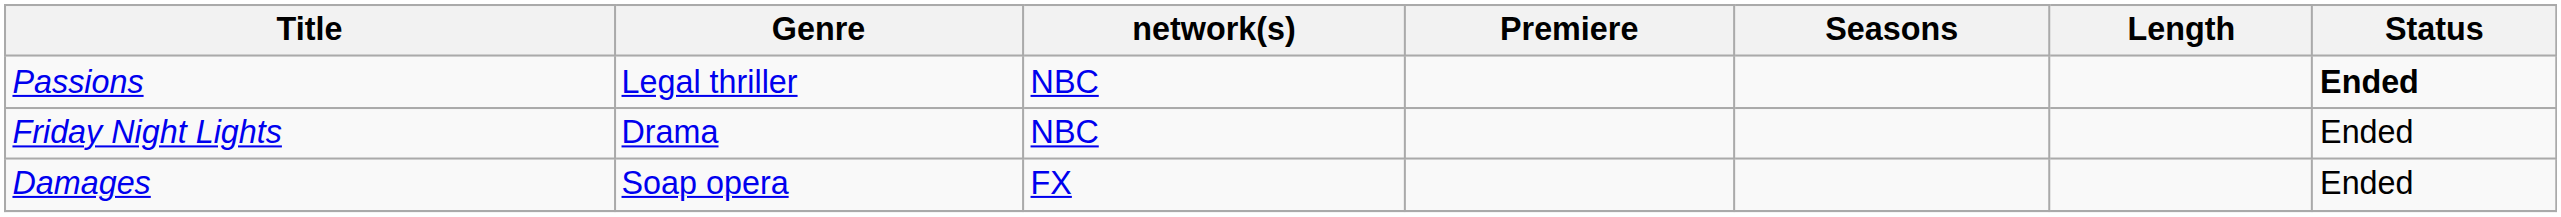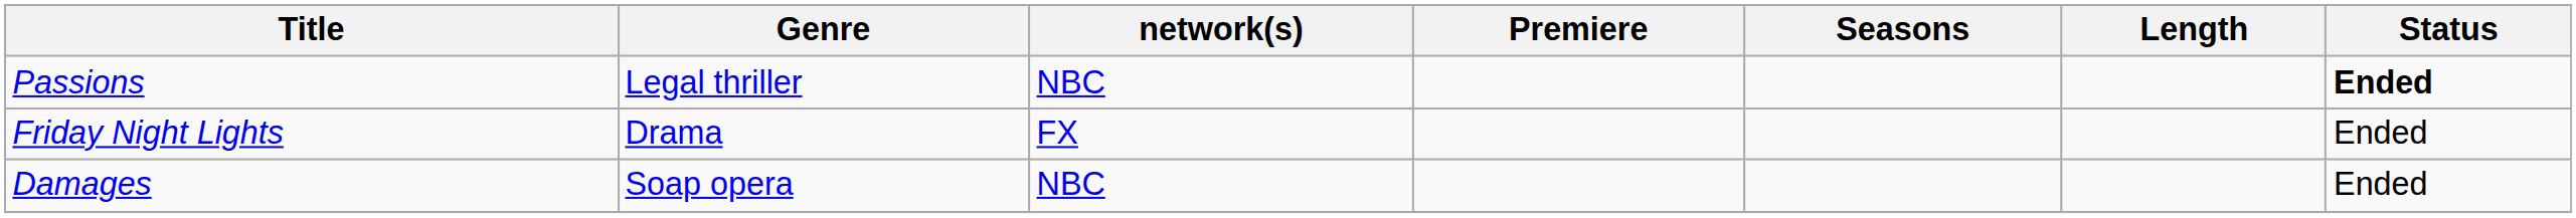 <table class="wikitable sortable" style="width:100%;">
 <tr>
 <th>Title</th>
 <th>Genre</th>
 <th> network(s)</th>
 <th>Premiere</th>
 <th>Seasons</th>
 <th>Length</th>
 <th>Status</th>
 </tr>
 <tr>
 <td><em><a href='#'>Passions</a></em></td>
 <td><a href='#'>Legal thriller</a></td>
 <td><a href='#'>NBC</a></td>
 <td></td>
 <td></td>
 <td></td>
 <td><strong>Ended</strong></td>
 </tr>
 <tr>
 <td><em><a href='#'>Friday Night Lights</a></em></td>
 <td><a href='#'>Drama</a></td>
-<td><a href='#'>NBC</a></td>
+<td><a href='#'>FX</a></td>
 <td></td>
 <td></td>
 <td></td>
 <td>Ended</td>
 </tr>
 <tr>
 <td><em><a href='#'>Damages</a></em></td>
 <td><a href='#'>Soap opera</a></td>
-<td><a href='#'>FX</a></td>
+<td><a href='#'>NBC</a></td>
 <td></td>
 <td></td>
 <td></td>
 <td>Ended</td>
 </tr>
 <tr>
 </tr>
 </table>
